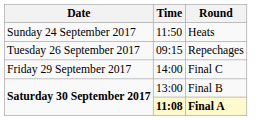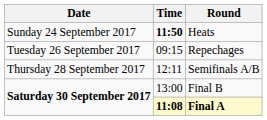 <table class="wikitable">
 <tr>
 <th>Date</th>
 <th>Time</th>
 <th>Round</th>
 </tr>
 <tr>
 <td>Sunday 24 September 2017</td>
-<td>11:50</td>
+<td><strong>11:50</strong></td>
 <td>Heats</td>
 </tr>
 <tr>
 <td>Tuesday 26 September 2017</td>
 <td>09:15</td>
 <td>Repechages</td>
 </tr>
 <tr>
-<td>Friday 29 September 2017</td>
-<td>14:00</td>
-<td>Final C</td>
+<td>Thursday 28 September 2017</td>
+<td>12:11</td>
+<td>Semifinals A/B</td>
 </tr>
 <tr>
 <td rowspan=2><strong>Saturday 30 September 2017</strong></td>
 <td>13:00</td>
 <td>Final B</td>
 </tr>
 <tr>
 <td style=background:lemonchiffon><strong>11:08</strong></td>
 <td style=background:lemonchiffon><strong>Final A</strong></td>
 </tr>
 </table>
